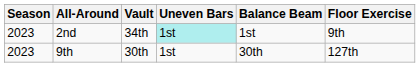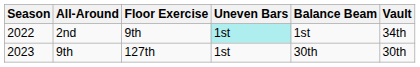 <table class="wikitable">
 <tr>
 <th>Season</th>
 <th>All-Around</th>
-<th>Vault</th>
+<th>Floor Exercise</th>
 <th>Uneven Bars</th>
 <th>Balance Beam</th>
-<th>Floor Exercise</th>
+<th>Vault</th>
 </tr>
 <tr>
-<td>2023</td>
+<td>2022</td>
 <td>2nd</td>
-<td>34th</td>
+<td>9th</td>
 <td style="background: paleturquoise;">1st</td>
 <td>1st</td>
-<td>9th</td>
+<td>34th</td>
 </tr>
 <tr>
 <td>2023</td>
 <td>9th</td>
-<td>30th</td>
+<td>127th</td>
 <td>1st</td>
 <td>30th</td>
-<td>127th</td>
+<td>30th</td>
 </tr>
 </table>
